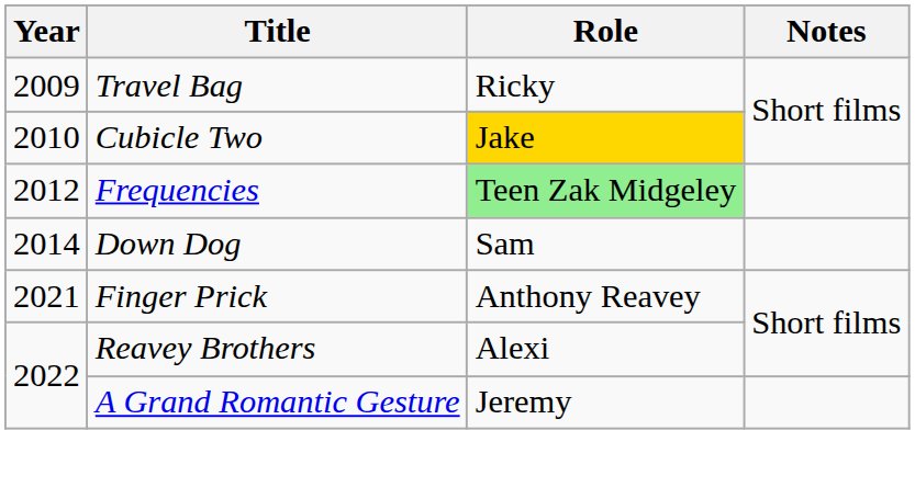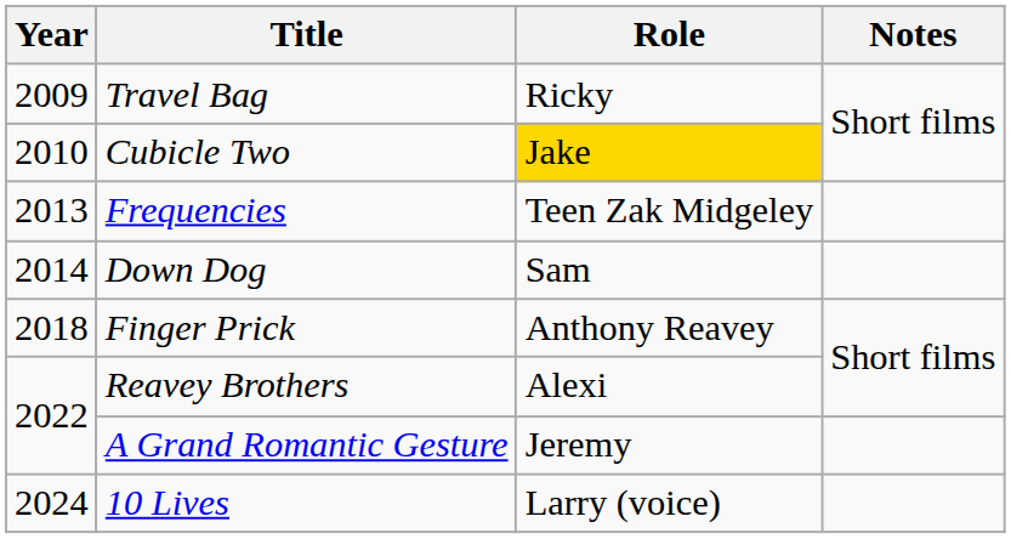 <table class="wikitable sortable">
 <tr>
 <th>Year</th>
 <th>Title</th>
 <th>Role</th>
 <th class="unsortable">Notes</th>
 </tr>
 <tr>
 <td>2009</td>
 <td><em>Travel Bag</em></td>
 <td>Ricky</td>
 <td rowspan="2">Short films</td>
 </tr>
 <tr>
 <td>2010</td>
 <td><em>Cubicle Two</em></td>
 <td style="background: gold;">Jake</td>
 </tr>
 <tr>
-<td>2012</td>
+<td>2013</td>
 <td><em><a href='#'>Frequencies</a></em></td>
-<td style="background: lightgreen;">Teen Zak Midgeley</td>
+<td>Teen Zak Midgeley</td>
 <td></td>
 </tr>
 <tr>
 <td>2014</td>
 <td><em>Down Dog</em></td>
 <td>Sam</td>
 <td></td>
 </tr>
 <tr>
-<td>2021</td>
+<td>2018</td>
 <td><em>Finger Prick</em></td>
 <td>Anthony Reavey</td>
 <td rowspan="2">Short films</td>
 </tr>
 <tr>
 <td rowspan="2">2022</td>
 <td><em>Reavey Brothers</em></td>
 <td>Alexi</td>
 </tr>
 <tr>
 <td><em><a href='#'>A Grand Romantic Gesture</a></em></td>
 <td>Jeremy</td>
 <td></td>
 </tr>
+<tr>
+<td>2024</td>
+<td><em><a href='#'>10 Lives</a></em></td>
+<td>Larry (voice)</td>
+<td></td>
+</tr>
 </table>
